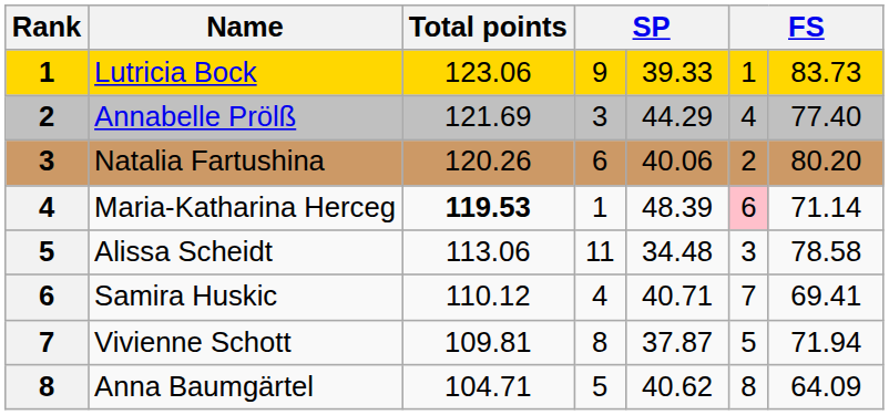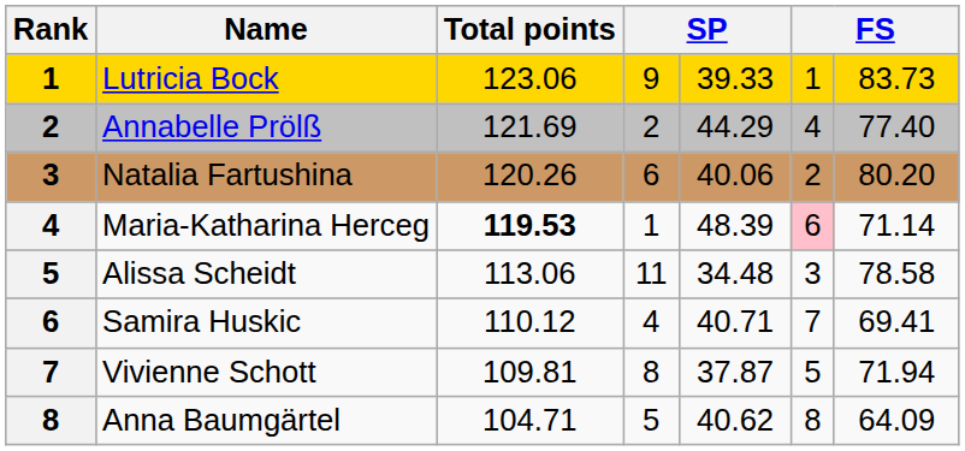 <table class="wikitable sortable">
 <tr>
 <th>Rank</th>
 <th>Name</th>
 <th>Total points</th>
 <th colspan="2" width="80px"><a href='#'>SP</a></th>
 <th colspan="2" width="80px"><a href='#'>FS</a></th>
 </tr>
 <tr bgcolor="gold">
 <td align="center"><strong>1</strong></td>
 <td><a href='#'>Lutricia Bock</a></td>
 <td align=center>123.06</td>
 <td align=center>9</td>
 <td align=center>39.33</td>
 <td align=center>1</td>
 <td align=center>83.73</td>
 </tr>
 <tr bgcolor="silver">
 <td align="center"><strong>2</strong></td>
 <td><a href='#'>Annabelle Prölß</a></td>
 <td align=center>121.69</td>
-<td align=center>3</td>
+<td align=center>2</td>
 <td align=center>44.29</td>
 <td align=center>4</td>
 <td align=center>77.40</td>
 </tr>
 <tr bgcolor="cc9966">
 <td align="center"><strong>3</strong></td>
 <td>Natalia Fartushina</td>
 <td align=center>120.26</td>
 <td align=center>6</td>
 <td align=center>40.06</td>
 <td align=center>2</td>
 <td align=center>80.20</td>
 </tr>
 <tr>
 <th>4</th>
 <td>Maria-Katharina Herceg</td>
 <td align=center><strong>119.53</strong></td>
 <td align=center>1</td>
 <td align=center>48.39</td>
 <td align=center style="background: pink;">6</td>
 <td align=center>71.14</td>
 </tr>
 <tr>
 <th>5</th>
 <td>Alissa Scheidt</td>
 <td align=center>113.06</td>
 <td align=center>11</td>
 <td align=center>34.48</td>
 <td align=center>3</td>
 <td align=center>78.58</td>
 </tr>
 <tr>
 <th>6</th>
 <td>Samira Huskic</td>
 <td align=center>110.12</td>
 <td align=center>4</td>
 <td align=center>40.71</td>
 <td align=center>7</td>
 <td align=center>69.41</td>
 </tr>
 <tr>
 <th>7</th>
 <td>Vivienne Schott</td>
 <td align=center>109.81</td>
 <td align=center>8</td>
 <td align=center>37.87</td>
 <td align=center>5</td>
 <td align=center>71.94</td>
 </tr>
 <tr>
 <th>8</th>
 <td>Anna Baumgärtel</td>
 <td align=center>104.71</td>
 <td align=center>5</td>
 <td align=center>40.62</td>
 <td align=center>8</td>
 <td align=center>64.09</td>
 </tr>
 </table>
